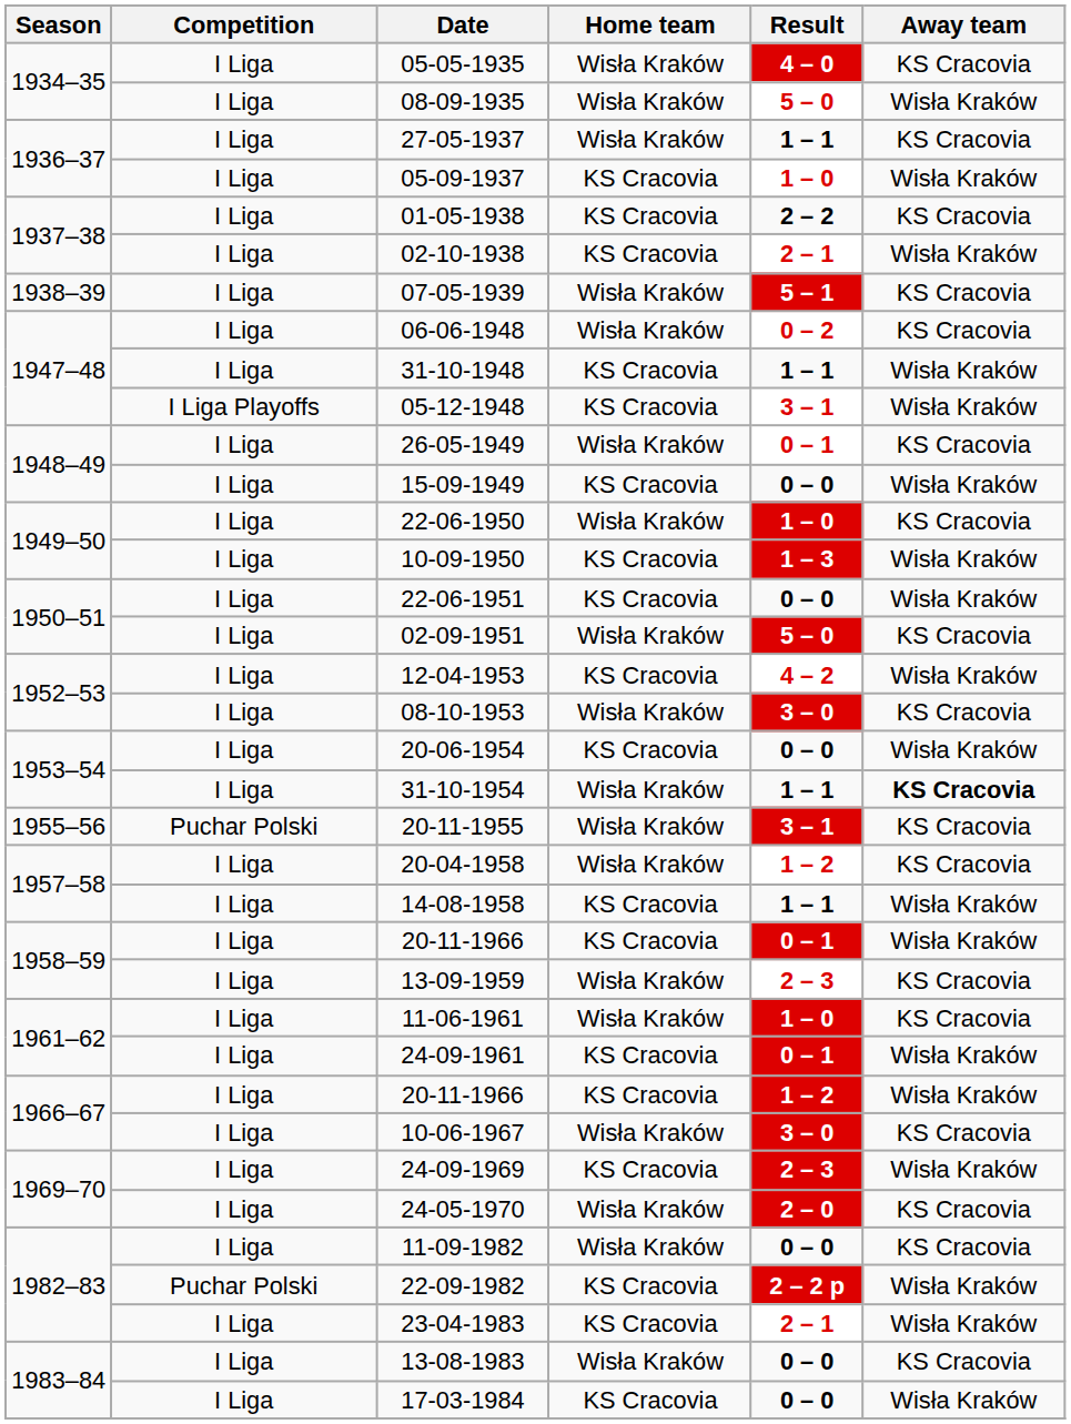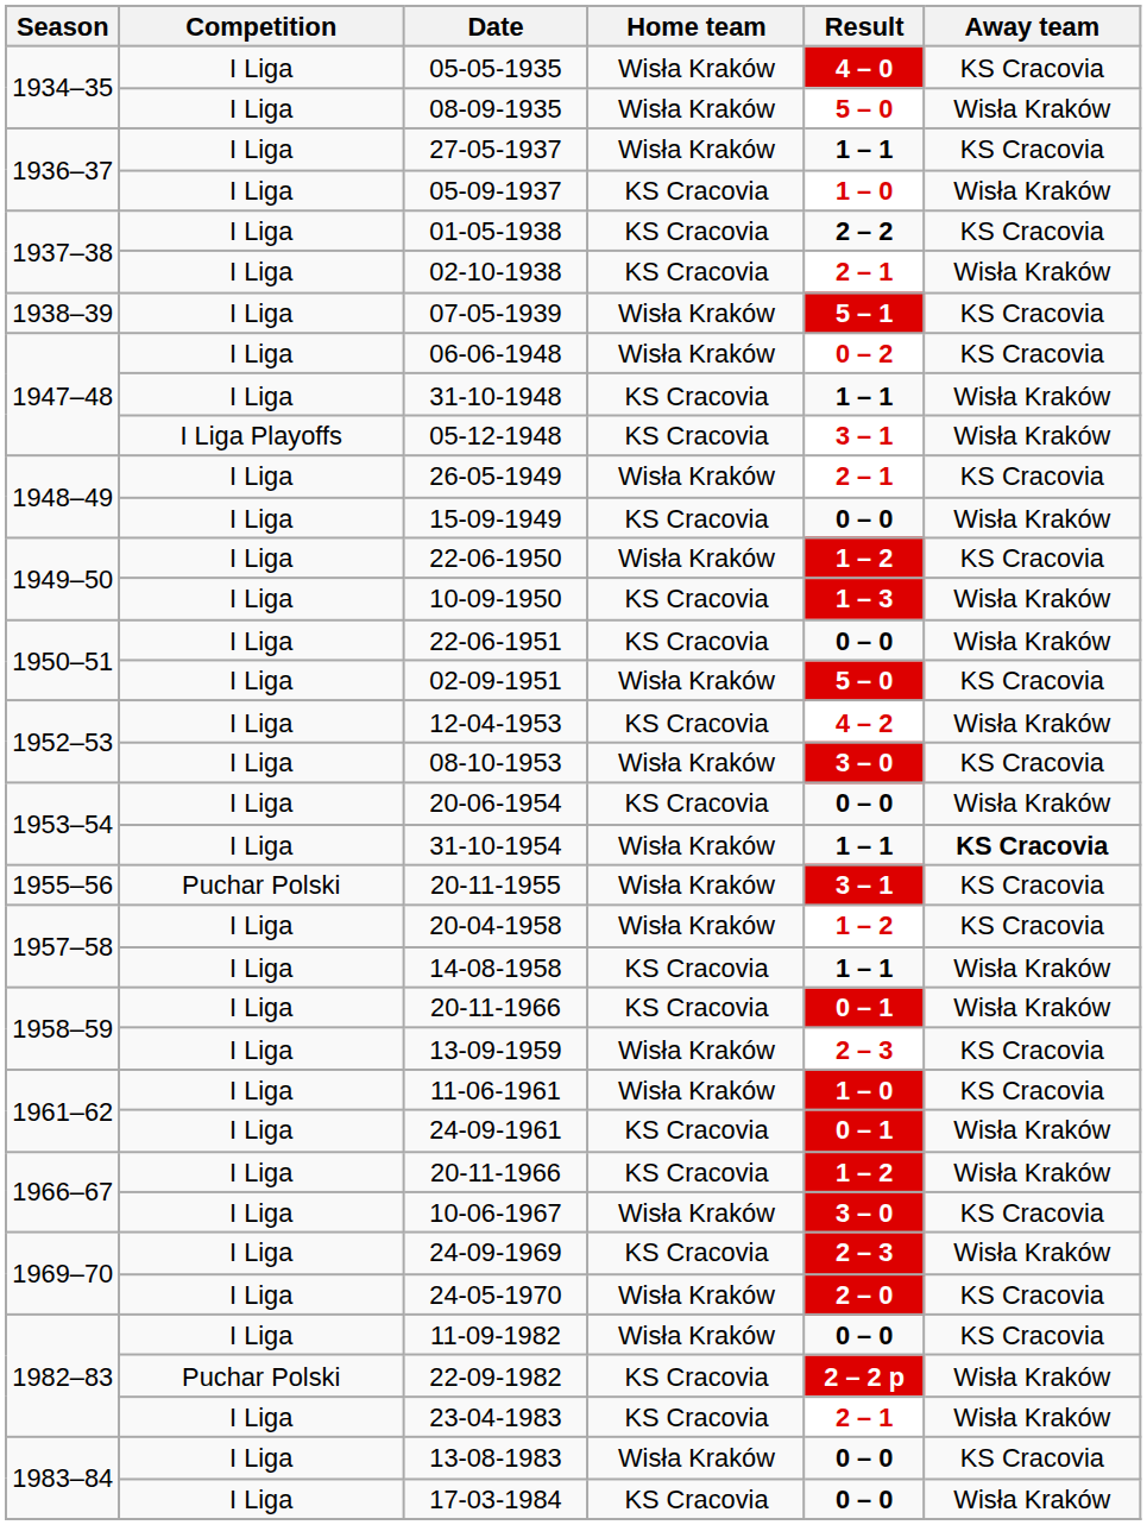 <table class="wikitable" style="text-align: center; width=60%; font-size: 11px">
 <tr>
 <th width=10%><strong>Season</strong></th>
 <th width=25%><strong>Competition</strong></th>
 <th><strong>Date</strong></th>
 <th><strong>Home team</strong></th>
 <th><strong>Result</strong></th>
 <th><strong>Away team</strong></th>
 </tr>
 <tr>
 <td rowspan=2>1934–35</td>
 <td>I Liga</td>
 <td>05-05-1935</td>
 <td>Wisła Kraków</td>
 <td style="background:#DD0000; color:white;"><strong>4 – 0</strong></td>
 <td>KS Cracovia</td>
 </tr>
 <tr>
 <td>I Liga</td>
 <td>08-09-1935</td>
 <td>Wisła Kraków</td>
 <td style="background:#FFFFFF; color:#DD0000;"><strong>5 – 0</strong></td>
 <td>Wisła Kraków</td>
 </tr>
 <tr>
 <td rowspan=2>1936–37</td>
 <td>I Liga</td>
 <td>27-05-1937</td>
 <td>Wisła Kraków</td>
 <td style="color:black;"><strong>1 – 1</strong></td>
 <td>KS Cracovia</td>
 </tr>
 <tr>
 <td>I Liga</td>
 <td>05-09-1937</td>
 <td>KS Cracovia</td>
 <td style="background:#FFFFFF; color:#DD0000;"><strong>1 – 0</strong></td>
 <td>Wisła Kraków</td>
 </tr>
 <tr>
 <td rowspan=2>1937–38</td>
 <td>I Liga</td>
 <td>01-05-1938</td>
 <td>KS Cracovia</td>
 <td style="color:black;"><strong>2 – 2</strong></td>
 <td>KS Cracovia</td>
 </tr>
 <tr>
 <td>I Liga</td>
 <td>02-10-1938</td>
 <td>KS Cracovia</td>
 <td style="background:#FFFFFF; color:#DD0000;"><strong>2 – 1</strong></td>
 <td>Wisła Kraków</td>
 </tr>
 <tr>
 <td rowspan=1>1938–39</td>
 <td>I Liga</td>
 <td>07-05-1939</td>
 <td>Wisła Kraków</td>
 <td style="background:#DD0000; color:white;"><strong>5 – 1</strong></td>
 <td>KS Cracovia</td>
 </tr>
 <tr>
 <td rowspan=3>1947–48</td>
 <td>I Liga</td>
 <td>06-06-1948</td>
 <td>Wisła Kraków</td>
 <td style="background:#FFFFFF; color:#DD0000;"><strong>0 – 2</strong></td>
 <td>KS Cracovia</td>
 </tr>
 <tr>
 <td>I Liga</td>
 <td>31-10-1948</td>
 <td>KS Cracovia</td>
 <td style="color:black;"><strong>1 – 1</strong></td>
 <td>Wisła Kraków</td>
 </tr>
 <tr>
 <td>I Liga Playoffs</td>
 <td>05-12-1948</td>
 <td>KS Cracovia</td>
 <td style="background:#FFFFFF; color:#DD0000;"><strong>3 – 1</strong></td>
 <td>Wisła Kraków</td>
 </tr>
 <tr>
 <td rowspan=2>1948–49</td>
 <td>I Liga</td>
 <td>26-05-1949</td>
 <td>Wisła Kraków</td>
-<td style="background:#FFFFFF; color:#DD0000;"><strong>0 – 1</strong></td>
+<td style="background:#FFFFFF; color:#DD0000;"><strong>2 – 1</strong></td>
 <td>KS Cracovia</td>
 </tr>
 <tr>
 <td>I Liga</td>
 <td>15-09-1949</td>
 <td>KS Cracovia</td>
 <td style="color:black;"><strong>0 – 0</strong></td>
 <td>Wisła Kraków</td>
 </tr>
 <tr>
 <td rowspan=2>1949–50</td>
 <td>I Liga</td>
 <td>22-06-1950</td>
 <td>Wisła Kraków</td>
-<td style="background:#DD0000; color:white;"><strong>1 – 0</strong></td>
+<td style="background:#DD0000; color:white;"><strong>1 – 2</strong></td>
 <td>KS Cracovia</td>
 </tr>
 <tr>
 <td>I Liga</td>
 <td>10-09-1950</td>
 <td>KS Cracovia</td>
 <td style="background:#DD0000; color:white;"><strong>1 – 3</strong></td>
 <td>Wisła Kraków</td>
 </tr>
 <tr>
 <td rowspan=2>1950–51</td>
 <td>I Liga</td>
 <td>22-06-1951</td>
 <td>KS Cracovia</td>
 <td style="color:black;"><strong>0 – 0</strong></td>
 <td>Wisła Kraków</td>
 </tr>
 <tr>
 <td>I Liga</td>
 <td>02-09-1951</td>
 <td>Wisła Kraków</td>
 <td style="background:#DD0000; color:white;"><strong>5 – 0</strong></td>
 <td>KS Cracovia</td>
 </tr>
 <tr>
 <td rowspan=2>1952–53</td>
 <td>I Liga</td>
 <td>12-04-1953</td>
 <td>KS Cracovia</td>
 <td style="background:#FFFFFF; color:#DD0000;"><strong>4 – 2</strong></td>
 <td>Wisła Kraków</td>
 </tr>
 <tr>
 <td>I Liga</td>
 <td>08-10-1953</td>
 <td>Wisła Kraków</td>
 <td style="background:#DD0000; color:white;"><strong>3 – 0</strong></td>
 <td>KS Cracovia</td>
 </tr>
 <tr>
 <td rowspan=2>1953–54</td>
 <td>I Liga</td>
 <td>20-06-1954</td>
 <td>KS Cracovia</td>
 <td style="color:black;"><strong>0 – 0</strong></td>
 <td>Wisła Kraków</td>
 </tr>
 <tr>
 <td>I Liga</td>
 <td>31-10-1954</td>
 <td>Wisła Kraków</td>
 <td style="color:black;"><strong>1 – 1</strong></td>
 <td><strong>KS Cracovia</strong></td>
 </tr>
 <tr>
 <td>1955–56</td>
 <td>Puchar Polski</td>
 <td>20-11-1955</td>
 <td>Wisła Kraków</td>
 <td style="background:#DD0000; color:white;"><strong>3 – 1</strong></td>
 <td>KS Cracovia</td>
 </tr>
 <tr>
 <td rowspan=2>1957–58</td>
 <td>I Liga</td>
 <td>20-04-1958</td>
 <td>Wisła Kraków</td>
 <td style="background:#FFFFFF; color:#DD0000;"><strong>1 – 2</strong></td>
 <td>KS Cracovia</td>
 </tr>
 <tr>
 <td>I Liga</td>
 <td>14-08-1958</td>
 <td>KS Cracovia</td>
 <td style="color:black;"><strong>1 – 1</strong></td>
 <td>Wisła Kraków</td>
 </tr>
 <tr>
 <td rowspan=2>1958–59</td>
 <td>I Liga</td>
 <td>20-11-1966</td>
 <td>KS Cracovia</td>
 <td style="background:#DD0000; color:white;"><strong>0 – 1</strong></td>
 <td>Wisła Kraków</td>
 </tr>
 <tr>
 <td>I Liga</td>
 <td>13-09-1959</td>
 <td>Wisła Kraków</td>
 <td style="background:#FFFFFF; color:#DD0000;"><strong>2 – 3</strong></td>
 <td>KS Cracovia</td>
 </tr>
 <tr>
 <td rowspan=2>1961–62</td>
 <td>I Liga</td>
 <td>11-06-1961</td>
 <td>Wisła Kraków</td>
 <td style="background:#DD0000; color:white;"><strong>1 – 0</strong></td>
 <td>KS Cracovia</td>
 </tr>
 <tr>
 <td>I Liga</td>
 <td>24-09-1961</td>
 <td>KS Cracovia</td>
 <td style="background:#DD0000; color:white;"><strong>0 – 1</strong></td>
 <td>Wisła Kraków</td>
 </tr>
 <tr>
 <td rowspan=2>1966–67</td>
 <td>I Liga</td>
 <td>20-11-1966</td>
 <td>KS Cracovia</td>
 <td style="background:#DD0000; color:white;"><strong>1 – 2</strong></td>
 <td>Wisła Kraków</td>
 </tr>
 <tr>
 <td>I Liga</td>
 <td>10-06-1967</td>
 <td>Wisła Kraków</td>
 <td style="background:#DD0000; color:white;"><strong>3 – 0</strong></td>
 <td>KS Cracovia</td>
 </tr>
 <tr>
 <td rowspan=2>1969–70</td>
 <td>I Liga</td>
 <td>24-09-1969</td>
 <td>KS Cracovia</td>
 <td style="background:#DD0000; color:white;"><strong>2 – 3</strong></td>
 <td>Wisła Kraków</td>
 </tr>
 <tr>
 <td>I Liga</td>
 <td>24-05-1970</td>
 <td>Wisła Kraków</td>
 <td style="background:#DD0000; color:white;"><strong>2 – 0</strong></td>
 <td>KS Cracovia</td>
 </tr>
 <tr>
 <td rowspan=3>1982–83</td>
 <td>I Liga</td>
 <td>11-09-1982</td>
 <td>Wisła Kraków</td>
 <td style="color:black;"><strong>0 – 0</strong></td>
 <td>KS Cracovia</td>
 </tr>
 <tr>
 <td>Puchar Polski</td>
 <td>22-09-1982</td>
 <td>KS Cracovia</td>
 <td style="background:#DD0000; color:white;"><strong>2 – 2 p</strong></td>
 <td>Wisła Kraków</td>
 </tr>
 <tr>
 <td>I Liga</td>
 <td>23-04-1983</td>
 <td>KS Cracovia</td>
 <td style="background:#FFFFFF; color:#DD0000;"><strong>2 – 1</strong></td>
 <td>Wisła Kraków</td>
 </tr>
 <tr>
 <td rowspan=2>1983–84</td>
 <td>I Liga</td>
 <td>13-08-1983</td>
 <td>Wisła Kraków</td>
 <td style="color:black;"><strong>0 – 0</strong></td>
 <td>KS Cracovia</td>
 </tr>
 <tr>
 <td>I Liga</td>
 <td>17-03-1984</td>
 <td>KS Cracovia</td>
 <td style="color:black;"><strong>0 – 0</strong></td>
 <td>Wisła Kraków</td>
 </tr>
 <tr>
 </tr>
 </table>
